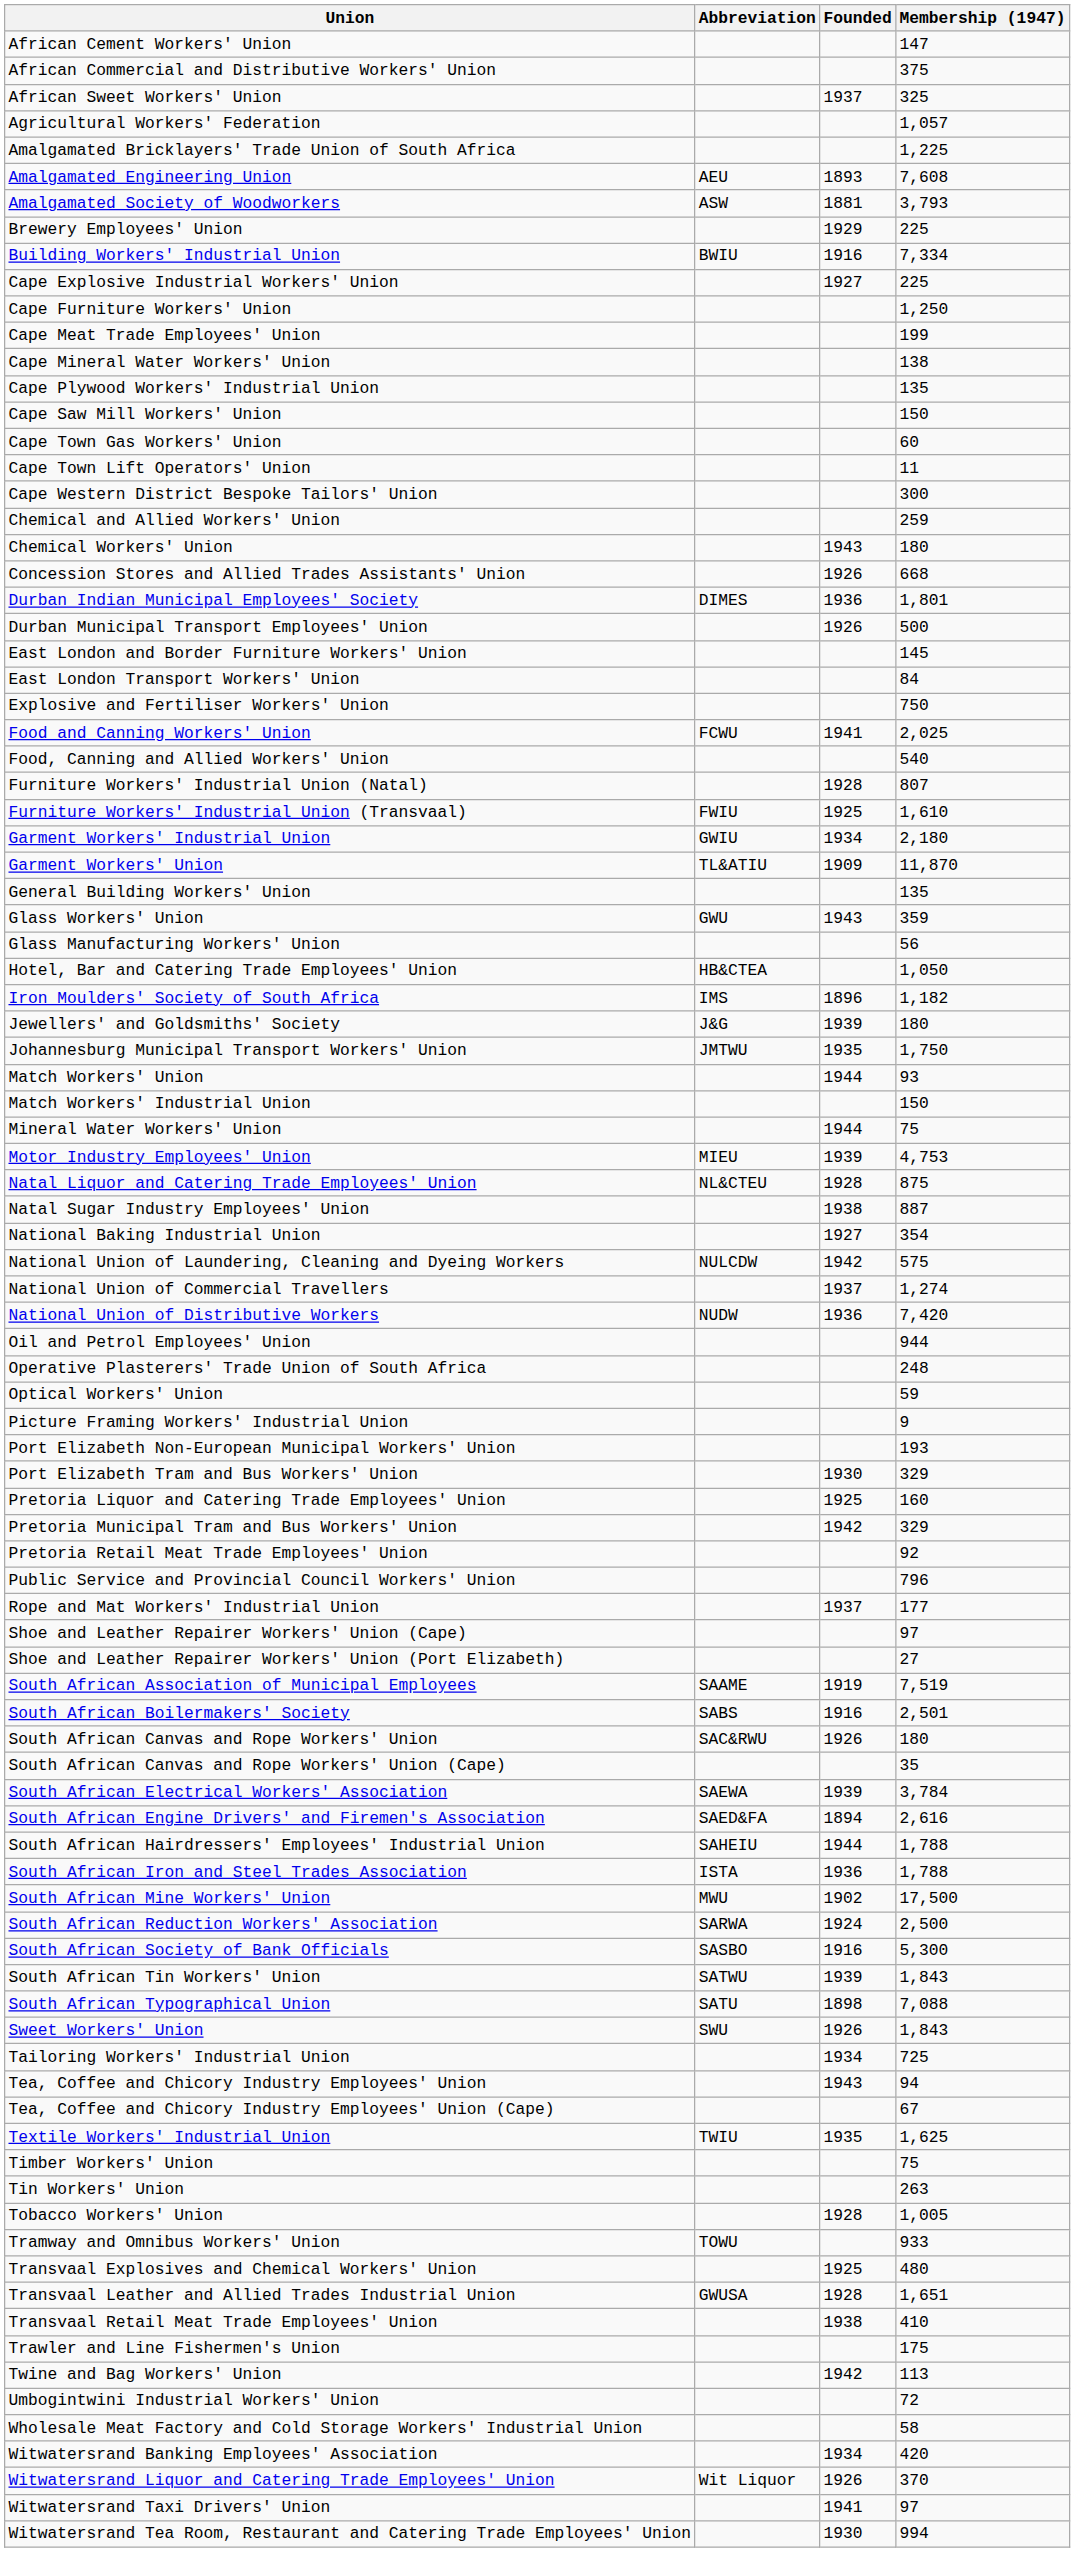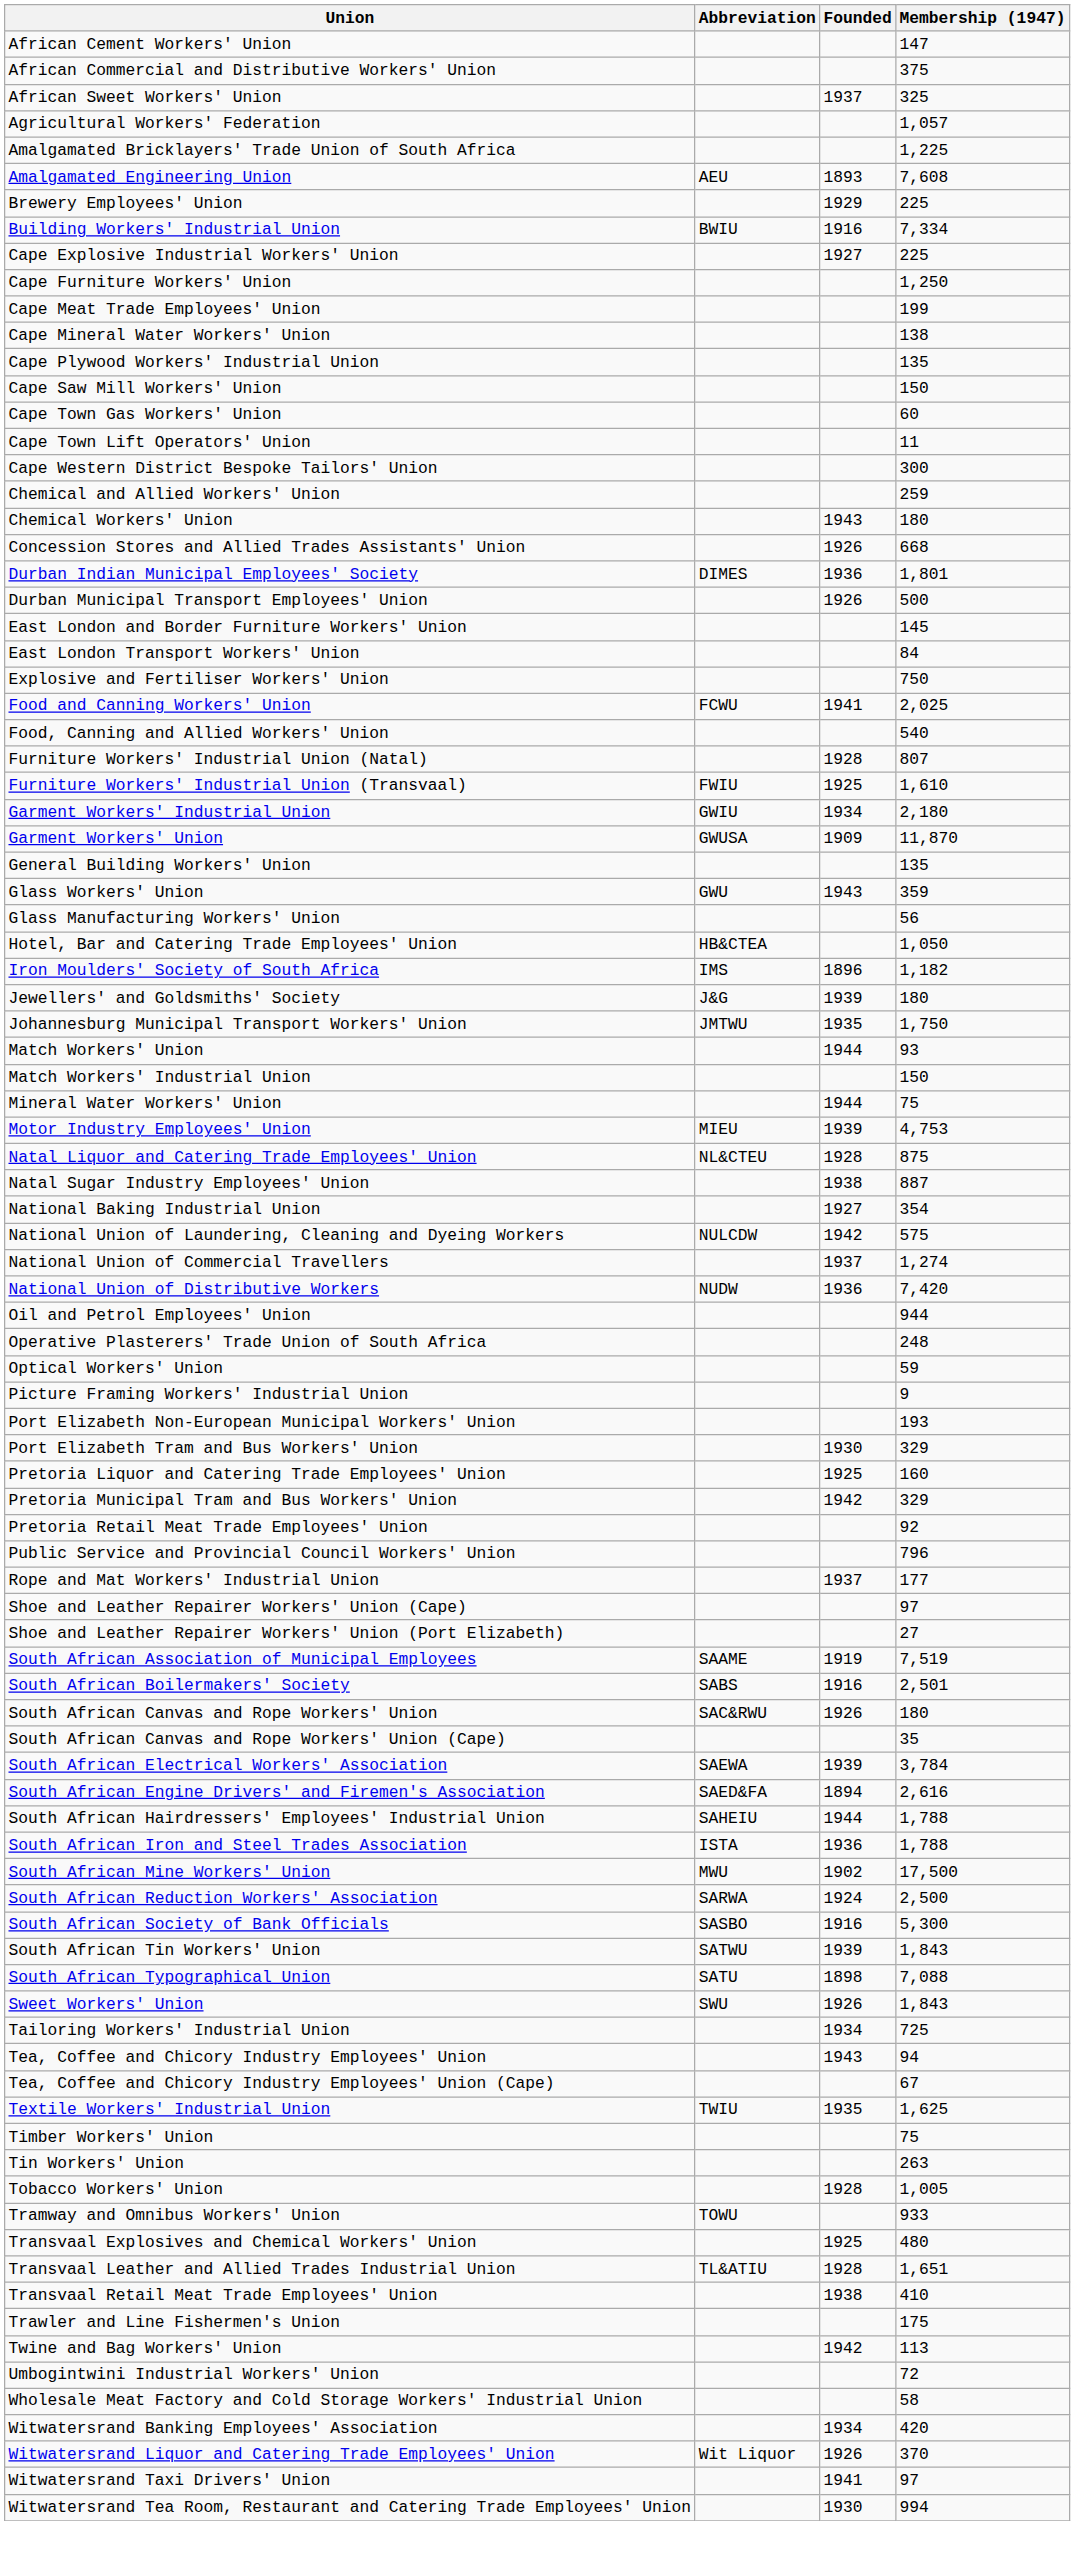 <table class="wikitable sortable">
 <tr>
 <th>Union</th>
 <th>Abbreviation</th>
 <th>Founded</th>
 <th>Membership (1947)</th>
 </tr>
 <tr>
 <td>African Cement Workers' Union</td>
 <td></td>
 <td></td>
 <td>147</td>
 </tr>
 <tr>
 <td>African Commercial and Distributive Workers' Union</td>
 <td></td>
 <td></td>
 <td>375</td>
 </tr>
 <tr>
 <td>African Sweet Workers' Union</td>
 <td></td>
 <td>1937</td>
 <td>325</td>
 </tr>
 <tr>
 <td>Agricultural Workers' Federation</td>
 <td></td>
 <td></td>
 <td>1,057</td>
 </tr>
 <tr>
 <td>Amalgamated Bricklayers' Trade Union of South Africa</td>
 <td></td>
 <td></td>
 <td>1,225</td>
 </tr>
 <tr>
 <td><a href='#'>Amalgamated Engineering Union</a></td>
 <td>AEU</td>
 <td>1893</td>
 <td>7,608</td>
-</tr>
-<tr>
-<td><a href='#'>Amalgamated Society of Woodworkers</a></td>
-<td>ASW</td>
-<td>1881</td>
-<td>3,793</td>
 </tr>
 <tr>
 <td>Brewery Employees' Union</td>
 <td></td>
 <td>1929</td>
 <td>225</td>
 </tr>
 <tr>
 <td><a href='#'>Building Workers' Industrial Union</a></td>
 <td>BWIU</td>
 <td>1916</td>
 <td>7,334</td>
 </tr>
 <tr>
 <td>Cape Explosive Industrial Workers' Union</td>
 <td></td>
 <td>1927</td>
 <td>225</td>
 </tr>
 <tr>
 <td>Cape Furniture Workers' Union</td>
 <td></td>
 <td></td>
 <td>1,250</td>
 </tr>
 <tr>
 <td>Cape Meat Trade Employees' Union</td>
 <td></td>
 <td></td>
 <td>199</td>
 </tr>
 <tr>
 <td>Cape Mineral Water Workers' Union</td>
 <td></td>
 <td></td>
 <td>138</td>
 </tr>
 <tr>
 <td>Cape Plywood Workers' Industrial Union</td>
 <td></td>
 <td></td>
 <td>135</td>
 </tr>
 <tr>
 <td>Cape Saw Mill Workers' Union</td>
 <td></td>
 <td></td>
 <td>150</td>
 </tr>
 <tr>
 <td>Cape Town Gas Workers' Union</td>
 <td></td>
 <td></td>
 <td>60</td>
 </tr>
 <tr>
 <td>Cape Town Lift Operators' Union</td>
 <td></td>
 <td></td>
 <td>11</td>
 </tr>
 <tr>
 <td>Cape Western District Bespoke Tailors' Union</td>
 <td></td>
 <td></td>
 <td>300</td>
 </tr>
 <tr>
 <td>Chemical and Allied Workers' Union</td>
 <td></td>
 <td></td>
 <td>259</td>
 </tr>
 <tr>
 <td>Chemical Workers' Union</td>
 <td></td>
 <td>1943</td>
 <td>180</td>
 </tr>
 <tr>
 <td>Concession Stores and Allied Trades Assistants' Union</td>
 <td></td>
 <td>1926</td>
 <td>668</td>
 </tr>
 <tr>
 <td><a href='#'>Durban Indian Municipal Employees' Society</a></td>
 <td>DIMES</td>
 <td>1936</td>
 <td>1,801</td>
 </tr>
 <tr>
 <td>Durban Municipal Transport Employees' Union</td>
 <td></td>
 <td>1926</td>
 <td>500</td>
 </tr>
 <tr>
 <td>East London and Border Furniture Workers' Union</td>
 <td></td>
 <td></td>
 <td>145</td>
 </tr>
 <tr>
 <td>East London Transport Workers' Union</td>
 <td></td>
 <td></td>
 <td>84</td>
 </tr>
 <tr>
 <td>Explosive and Fertiliser Workers' Union</td>
 <td></td>
 <td></td>
 <td>750</td>
 </tr>
 <tr>
 <td><a href='#'>Food and Canning Workers' Union</a></td>
 <td>FCWU</td>
 <td>1941</td>
 <td>2,025</td>
 </tr>
 <tr>
 <td>Food, Canning and Allied Workers' Union</td>
 <td></td>
 <td></td>
 <td>540</td>
 </tr>
 <tr>
 <td>Furniture Workers' Industrial Union (Natal)</td>
 <td></td>
 <td>1928</td>
 <td>807</td>
 </tr>
 <tr>
 <td><a href='#'>Furniture Workers' Industrial Union</a> (Transvaal)</td>
 <td>FWIU</td>
 <td>1925</td>
 <td>1,610</td>
 </tr>
 <tr>
 <td><a href='#'>Garment Workers' Industrial Union</a></td>
 <td>GWIU</td>
 <td>1934</td>
 <td>2,180</td>
 </tr>
 <tr>
 <td><a href='#'>Garment Workers' Union</a></td>
-<td>TL&ATIU</td>
+<td>GWUSA</td>
 <td>1909</td>
 <td>11,870</td>
 </tr>
 <tr>
 <td>General Building Workers' Union</td>
 <td></td>
 <td></td>
 <td>135</td>
 </tr>
 <tr>
 <td>Glass Workers' Union</td>
 <td>GWU</td>
 <td>1943</td>
 <td>359</td>
 </tr>
 <tr>
 <td>Glass Manufacturing Workers' Union</td>
 <td></td>
 <td></td>
 <td>56</td>
 </tr>
 <tr>
 <td>Hotel, Bar and Catering Trade Employees' Union</td>
 <td>HB&CTEA</td>
 <td></td>
 <td>1,050</td>
 </tr>
 <tr>
 <td><a href='#'>Iron Moulders' Society of South Africa</a></td>
 <td>IMS</td>
 <td>1896</td>
 <td>1,182</td>
 </tr>
 <tr>
 <td>Jewellers' and Goldsmiths' Society</td>
 <td>J&G</td>
 <td>1939</td>
 <td>180</td>
 </tr>
 <tr>
 <td>Johannesburg Municipal Transport Workers' Union</td>
 <td>JMTWU</td>
 <td>1935</td>
 <td>1,750</td>
 </tr>
 <tr>
 <td>Match Workers' Union</td>
 <td></td>
 <td>1944</td>
 <td>93</td>
 </tr>
 <tr>
 <td>Match Workers' Industrial Union</td>
 <td></td>
 <td></td>
 <td>150</td>
 </tr>
 <tr>
 <td>Mineral Water Workers' Union</td>
 <td></td>
 <td>1944</td>
 <td>75</td>
 </tr>
 <tr>
 <td><a href='#'>Motor Industry Employees' Union</a></td>
 <td>MIEU</td>
 <td>1939</td>
 <td>4,753</td>
 </tr>
 <tr>
 <td><a href='#'>Natal Liquor and Catering Trade Employees' Union</a></td>
 <td>NL&CTEU</td>
 <td>1928</td>
 <td>875</td>
 </tr>
 <tr>
 <td>Natal Sugar Industry Employees' Union</td>
 <td></td>
 <td>1938</td>
 <td>887</td>
 </tr>
 <tr>
 <td>National Baking Industrial Union</td>
 <td></td>
 <td>1927</td>
 <td>354</td>
 </tr>
 <tr>
 <td>National Union of Laundering, Cleaning and Dyeing Workers</td>
 <td>NULCDW</td>
 <td>1942</td>
 <td>575</td>
 </tr>
 <tr>
 <td>National Union of Commercial Travellers</td>
 <td></td>
 <td>1937</td>
 <td>1,274</td>
 </tr>
 <tr>
 <td><a href='#'>National Union of Distributive Workers</a></td>
 <td>NUDW</td>
 <td>1936</td>
 <td>7,420</td>
 </tr>
 <tr>
 <td>Oil and Petrol Employees' Union</td>
 <td></td>
 <td></td>
 <td>944</td>
 </tr>
 <tr>
 <td>Operative Plasterers' Trade Union of South Africa</td>
 <td></td>
 <td></td>
 <td>248</td>
 </tr>
 <tr>
 <td>Optical Workers' Union</td>
 <td></td>
 <td></td>
 <td>59</td>
 </tr>
 <tr>
 <td>Picture Framing Workers' Industrial Union</td>
 <td></td>
 <td></td>
 <td>9</td>
 </tr>
 <tr>
 <td>Port Elizabeth Non-European Municipal Workers' Union</td>
 <td></td>
 <td></td>
 <td>193</td>
 </tr>
 <tr>
 <td>Port Elizabeth Tram and Bus Workers' Union</td>
 <td></td>
 <td>1930</td>
 <td>329</td>
 </tr>
 <tr>
 <td>Pretoria Liquor and Catering Trade Employees' Union</td>
 <td></td>
 <td>1925</td>
 <td>160</td>
 </tr>
 <tr>
 <td>Pretoria Municipal Tram and Bus Workers' Union</td>
 <td></td>
 <td>1942</td>
 <td>329</td>
 </tr>
 <tr>
 <td>Pretoria Retail Meat Trade Employees' Union</td>
 <td></td>
 <td></td>
 <td>92</td>
 </tr>
 <tr>
 <td>Public Service and Provincial Council Workers' Union</td>
 <td></td>
 <td></td>
 <td>796</td>
 </tr>
 <tr>
 <td>Rope and Mat Workers' Industrial Union</td>
 <td></td>
 <td>1937</td>
 <td>177</td>
 </tr>
 <tr>
 <td>Shoe and Leather Repairer Workers' Union (Cape)</td>
 <td></td>
 <td></td>
 <td>97</td>
 </tr>
 <tr>
 <td>Shoe and Leather Repairer Workers' Union (Port Elizabeth)</td>
 <td></td>
 <td></td>
 <td>27</td>
 </tr>
 <tr>
 <td><a href='#'>South African Association of Municipal Employees</a></td>
 <td>SAAME</td>
 <td>1919</td>
 <td>7,519</td>
 </tr>
 <tr>
 <td><a href='#'>South African Boilermakers' Society</a></td>
 <td>SABS</td>
 <td>1916</td>
 <td>2,501</td>
 </tr>
 <tr>
 <td>South African Canvas and Rope Workers' Union</td>
 <td>SAC&RWU</td>
 <td>1926</td>
 <td>180</td>
 </tr>
 <tr>
 <td>South African Canvas and Rope Workers' Union (Cape)</td>
 <td></td>
 <td></td>
 <td>35</td>
 </tr>
 <tr>
 <td><a href='#'>South African Electrical Workers' Association</a></td>
 <td>SAEWA</td>
 <td>1939</td>
 <td>3,784</td>
 </tr>
 <tr>
 <td><a href='#'>South African Engine Drivers' and Firemen's Association</a></td>
 <td>SAED&FA</td>
 <td>1894</td>
 <td>2,616</td>
 </tr>
 <tr>
 <td>South African Hairdressers' Employees' Industrial Union</td>
 <td>SAHEIU</td>
 <td>1944</td>
 <td>1,788</td>
 </tr>
 <tr>
 <td><a href='#'>South African Iron and Steel Trades Association</a></td>
 <td>ISTA</td>
 <td>1936</td>
 <td>1,788</td>
 </tr>
 <tr>
 <td><a href='#'>South African Mine Workers' Union</a></td>
 <td>MWU</td>
 <td>1902</td>
 <td>17,500</td>
 </tr>
 <tr>
 <td><a href='#'>South African Reduction Workers' Association</a></td>
 <td>SARWA</td>
 <td>1924</td>
 <td>2,500</td>
 </tr>
 <tr>
 <td><a href='#'>South African Society of Bank Officials</a></td>
 <td>SASBO</td>
 <td>1916</td>
 <td>5,300</td>
 </tr>
 <tr>
 <td>South African Tin Workers' Union</td>
 <td>SATWU</td>
 <td>1939</td>
 <td>1,843</td>
 </tr>
 <tr>
 <td><a href='#'>South African Typographical Union</a></td>
 <td>SATU</td>
 <td>1898</td>
 <td>7,088</td>
 </tr>
 <tr>
 <td><a href='#'>Sweet Workers' Union</a></td>
 <td>SWU</td>
 <td>1926</td>
 <td>1,843</td>
 </tr>
 <tr>
 <td>Tailoring Workers' Industrial Union</td>
 <td></td>
 <td>1934</td>
 <td>725</td>
 </tr>
 <tr>
 <td>Tea, Coffee and Chicory Industry Employees' Union</td>
 <td></td>
 <td>1943</td>
 <td>94</td>
 </tr>
 <tr>
 <td>Tea, Coffee and Chicory Industry Employees' Union (Cape)</td>
 <td></td>
 <td></td>
 <td>67</td>
 </tr>
 <tr>
 <td><a href='#'>Textile Workers' Industrial Union</a></td>
 <td>TWIU</td>
 <td>1935</td>
 <td>1,625</td>
 </tr>
 <tr>
 <td>Timber Workers' Union</td>
 <td></td>
 <td></td>
 <td>75</td>
 </tr>
 <tr>
 <td>Tin Workers' Union</td>
 <td></td>
 <td></td>
 <td>263</td>
 </tr>
 <tr>
 <td>Tobacco Workers' Union</td>
 <td></td>
 <td>1928</td>
 <td>1,005</td>
 </tr>
 <tr>
 <td>Tramway and Omnibus Workers' Union</td>
 <td>TOWU</td>
 <td></td>
 <td>933</td>
 </tr>
 <tr>
 <td>Transvaal Explosives and Chemical Workers' Union</td>
 <td></td>
 <td>1925</td>
 <td>480</td>
 </tr>
 <tr>
 <td>Transvaal Leather and Allied Trades Industrial Union</td>
-<td>GWUSA</td>
+<td>TL&ATIU</td>
 <td>1928</td>
 <td>1,651</td>
 </tr>
 <tr>
 <td>Transvaal Retail Meat Trade Employees' Union</td>
 <td></td>
 <td>1938</td>
 <td>410</td>
 </tr>
 <tr>
 <td>Trawler and Line Fishermen's Union</td>
 <td></td>
 <td></td>
 <td>175</td>
 </tr>
 <tr>
 <td>Twine and Bag Workers' Union</td>
 <td></td>
 <td>1942</td>
 <td>113</td>
 </tr>
 <tr>
 <td>Umbogintwini Industrial Workers' Union</td>
 <td></td>
 <td></td>
 <td>72</td>
 </tr>
 <tr>
 <td>Wholesale Meat Factory and Cold Storage Workers' Industrial Union</td>
 <td></td>
 <td></td>
 <td>58</td>
 </tr>
 <tr>
 <td>Witwatersrand Banking Employees' Association</td>
 <td></td>
 <td>1934</td>
 <td>420</td>
 </tr>
 <tr>
 <td><a href='#'>Witwatersrand Liquor and Catering Trade Employees' Union</a></td>
 <td>Wit Liquor</td>
 <td>1926</td>
 <td>370</td>
 </tr>
 <tr>
 <td>Witwatersrand Taxi Drivers' Union</td>
 <td></td>
 <td>1941</td>
 <td>97</td>
 </tr>
 <tr>
 <td>Witwatersrand Tea Room, Restaurant and Catering Trade Employees' Union</td>
 <td></td>
 <td>1930</td>
 <td>994</td>
 </tr>
 </table>
